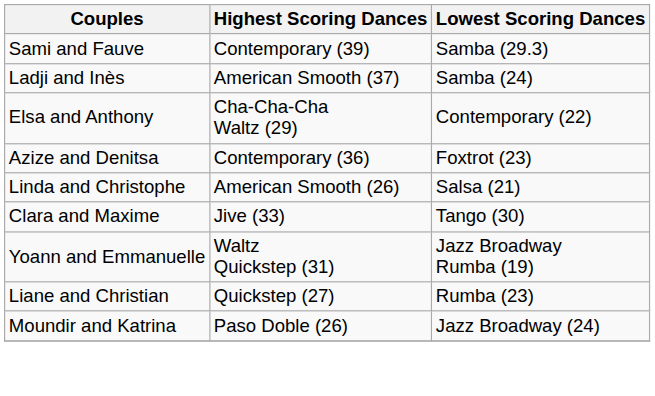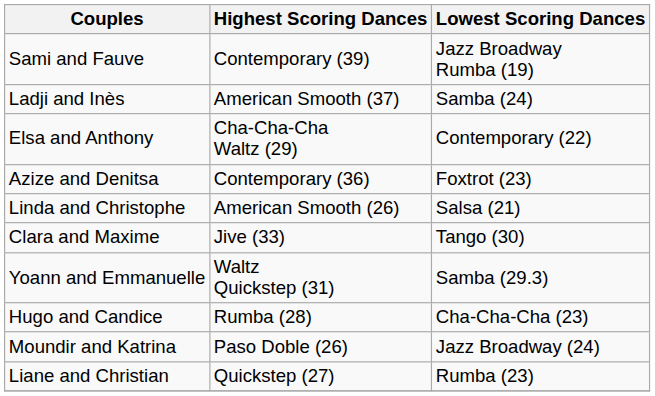 <table class="wikitable" border="1">
 <tr>
 <th>Couples</th>
 <th>Highest Scoring Dances</th>
 <th>Lowest Scoring Dances</th>
 </tr>
 <tr>
 <td>Sami and Fauve</td>
 <td>Contemporary (39)</td>
-<td>Samba (29.3)</td>
+<td>Jazz Broadway<br>Rumba (19)</td>
 </tr>
 <tr>
 <td>Ladji and Inès</td>
 <td>American Smooth (37)</td>
 <td>Samba (24)</td>
 </tr>
 <tr>
 <td>Elsa and Anthony</td>
 <td>Cha-Cha-Cha<br>Waltz (29)</td>
 <td>Contemporary (22)</td>
 </tr>
 <tr>
 <td>Azize and Denitsa</td>
 <td>Contemporary (36)</td>
 <td>Foxtrot (23)</td>
 </tr>
 <tr>
 <td>Linda and Christophe</td>
 <td>American Smooth (26)</td>
 <td>Salsa (21)</td>
 </tr>
 <tr>
 <td>Clara and Maxime</td>
 <td>Jive (33)</td>
 <td>Tango (30)</td>
 </tr>
 <tr>
 <td>Yoann and Emmanuelle</td>
 <td>Waltz<br>Quickstep (31)</td>
-<td>Jazz Broadway<br>Rumba (19)</td>
+<td>Samba (29.3)</td>
+</tr>
+<tr>
+<td>Hugo and Candice</td>
+<td>Rumba (28)</td>
+<td>Cha-Cha-Cha (23)</td>
+</tr>
+<tr>
+<td>Moundir and Katrina</td>
+<td>Paso Doble (26)</td>
+<td>Jazz Broadway (24)</td>
 </tr>
 <tr>
 <td>Liane and Christian</td>
 <td>Quickstep (27)</td>
 <td>Rumba (23)</td>
 </tr>
 <tr>
-<td>Moundir and Katrina</td>
-<td>Paso Doble (26)</td>
-<td>Jazz Broadway (24)</td>
-</tr>
-<tr>
 </tr>
 </table>
